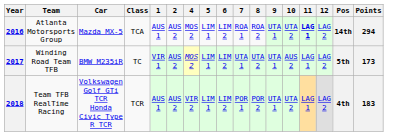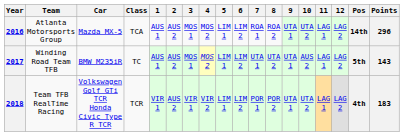 <table class="wikitable" style="text-align:center; font-size:90%">
 <tr>
 <th>Year</th>
 <th>Team</th>
 <th>Car</th>
 <th>Class</th>
 <th>1</th>
 <th>2</th>
+<th>3</th>
 <th>4</th>
 <th>5</th>
 <th>6</th>
 <th>7</th>
 <th>8</th>
 <th>9</th>
 <th>10</th>
 <th>11</th>
 <th>12</th>
 <th>Pos</th>
 <th>Points</th>
 </tr>
 <tr>
 <th><a href='#'>2016</a></th>
 <td>Atlanta Motorsports Group</td>
 <td><a href='#'>Mazda MX-5</a></td>
 <td>TCA</td>
 <td><a href='#'>AUS<br>1</a><br></td>
 <td><a href='#'>AUS<br>2</a><br></td>
+<td><a href='#'>MOS<br>1</a><br></td>
 <td><a href='#'>MOS<br>2</a><br></td>
 <td><a href='#'>LIM<br>1</a><br></td>
 <td><a href='#'>LIM<br>2</a><br></td>
 <td><a href='#'>ROA<br>1</a><br></td>
 <td><a href='#'>ROA<br>2</a><br></td>
 <td style="background:#DFFFDF;"><a href='#'>UTA<br>1</a><br></td>
 <td style="background:#DFFFDF;"><a href='#'>UTA<br>2</a><br></td>
-<td style="background:#DFFFDF;"><strong><a href='#'>LAG<br>1</a><br></strong></td>
+<td style="background:#DFFFDF;"><a href='#'>LAG<br>1</a><br></td>
 <td style="background:#DFFFDF;"><a href='#'>LAG<br>2</a><br></td>
 <th>14th</th>
-<th>294</th>
+<th>296</th>
 </tr>
 <tr>
 <th><a href='#'>2017</a></th>
 <td>Winding Road Team TFB</td>
 <td><a href='#'>BMW M235iR</a></td>
 <td>TC</td>
-<td style="background:#DFFFDF;"><a href='#'>VIR<br>1</a><br></td>
+<td style="background:#DFFFDF;"><a href='#'>AUS<br>1</a><br></td>
 <td style="background:#DFFFDF;"><a href='#'>AUS<br>2</a><br></td>
+<td style="background:#DFFFDF;"><a href='#'>MOS<br>1</a><br></td>
 <td style="background:#FFFFBF;"><a href='#'><em>MOS</em><br><em>2</em></a><br></td>
 <td style="background:#DFFFDF;"><a href='#'>LIM<br>1</a><br></td>
 <td style="background:#DFFFDF;"><a href='#'>LIM<br>2</a><br></td>
 <td style="background:#DFFFDF;"><a href='#'>UTA<br>1</a><br></td>
 <td style="background:#DFFFDF;"><a href='#'>UTA<br>2</a><br></td>
 <td style="background:#DFFFDF;"><a href='#'>UTA<br>1</a><br></td>
 <td style="background:#DFFFDF;"><a href='#'>AUS<br>2</a><br></td>
 <td style="background:#DFFFDF;"><a href='#'>LAG<br>1</a><br></td>
 <td style="background:#DFFFDF;"><a href='#'>LAG<br>2</a><br></td>
 <th>5th</th>
-<th>173</th>
+<th>143</th>
 </tr>
 <tr>
 <th><a href='#'>2018</a></th>
 <td>Team TFB <br>RealTime Racing </td>
 <td><a href='#'>Volkswagen Golf GTi TCR</a> <br><a href='#'>Honda Civic Type R TCR</a> </td>
 <td>TCR</td>
-<td style="background:#DFFFDF;"><a href='#'>AUS<br>1</a><br></td>
+<td style="background:#DFFFDF;"><a href='#'>VIR<br>1</a><br></td>
 <td style="background:#DFFFDF;"><a href='#'>AUS<br>2</a><br></td>
+<td style="background:#DFFFDF;"><a href='#'>VIR<br>1</a><br></td>
 <td style="background:#DFFFDF;"><a href='#'>VIR<br>2</a><br></td>
 <td style="background:#DFFFDF;"><a href='#'>LIM<br>1</a><br></td>
 <td style="background:#DFFFDF;"><a href='#'>LIM<br>2</a><br></td>
 <td style="background:#DFFFDF;"><a href='#'>POR<br>1</a><br></td>
 <td style="background:#DFFFDF;"><a href='#'>POR<br>2</a><br></td>
 <td style="background:#DFFFDF;"><a href='#'>UTA<br>1</a><br></td>
 <td style="background:#DFFFDF;"><a href='#'>UTA<br>2</a><br></td>
 <td style="background:#FFDF9F;"><a href='#'>LAG<br>1</a><br></td>
 <td style="background:#DFDFDF;"><a href='#'>LAG<br>2</a><br></td>
 <th>4th</th>
 <th>183</th>
 </tr>
 </table>
